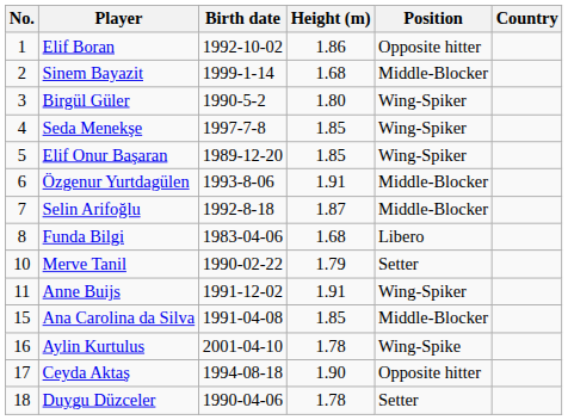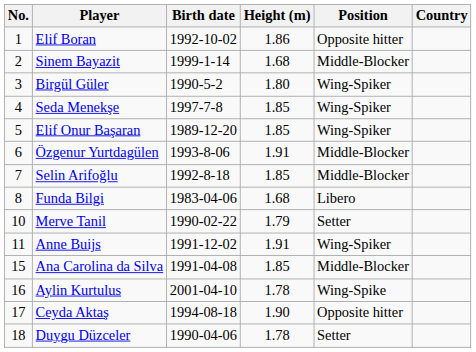 <table class="wikitable sortable">
 <tr>
 <th>No.</th>
 <th>Player</th>
 <th>Birth date</th>
 <th>Height (m)</th>
 <th>Position</th>
 <th>Country</th>
 </tr>
 <tr>
 <td align=center>1</td>
 <td><a href='#'>Elif Boran</a></td>
 <td>1992-10-02</td>
 <td align=center>1.86</td>
 <td>Opposite hitter</td>
 <td></td>
 </tr>
 <tr>
 <td align=center>2</td>
 <td><a href='#'>Sinem Bayazit</a></td>
 <td>1999-1-14</td>
 <td align=center>1.68</td>
 <td>Middle-Blocker</td>
 <td></td>
 </tr>
 <tr>
 <td align=center>3</td>
 <td><a href='#'>Birgül Güler</a></td>
 <td>1990-5-2</td>
 <td align=center>1.80</td>
 <td>Wing-Spiker</td>
 <td></td>
 </tr>
 <tr>
 <td align=center>4</td>
 <td><a href='#'>Seda Menekşe</a></td>
 <td>1997-7-8</td>
 <td align=center>1.85</td>
 <td>Wing-Spiker</td>
 <td></td>
 </tr>
 <tr>
 <td align=center>5</td>
 <td><a href='#'>Elif Onur Başaran</a></td>
 <td>1989-12-20</td>
 <td align=center>1.85</td>
 <td>Wing-Spiker</td>
 <td></td>
 </tr>
 <tr>
 <td align=center>6</td>
 <td><a href='#'>Özgenur Yurtdagülen</a></td>
 <td>1993-8-06</td>
 <td align=center>1.91</td>
 <td>Middle-Blocker</td>
 <td></td>
 </tr>
 <tr>
 <td align=center>7</td>
 <td><a href='#'>Selin Arifoğlu</a></td>
 <td>1992-8-18</td>
-<td align=center>1.87</td>
+<td align=center>1.85</td>
 <td>Middle-Blocker</td>
 <td></td>
 </tr>
 <tr>
 <td align=center>8</td>
 <td><a href='#'>Funda Bilgi</a></td>
 <td>1983-04-06</td>
 <td align=center>1.68</td>
 <td>Libero</td>
 <td></td>
 </tr>
 <tr>
 <td align=center>10</td>
 <td><a href='#'>Merve Tanil</a></td>
 <td>1990-02-22</td>
 <td align=center>1.79</td>
 <td>Setter</td>
 <td></td>
 </tr>
 <tr>
 <td align=center>11</td>
 <td><a href='#'>Anne Buijs</a></td>
 <td>1991-12-02</td>
 <td align=center>1.91</td>
 <td>Wing-Spiker</td>
 <td></td>
 </tr>
 <tr>
 <td align=center>15</td>
 <td><a href='#'>Ana Carolina da Silva</a></td>
 <td>1991-04-08</td>
 <td align=center>1.85</td>
 <td>Middle-Blocker</td>
 <td></td>
 </tr>
 <tr>
 <td align=center>16</td>
 <td><a href='#'>Aylin Kurtulus</a></td>
 <td>2001-04-10</td>
 <td align=center>1.78</td>
 <td>Wing-Spike</td>
 <td></td>
 </tr>
 <tr>
 <td align=center>17</td>
 <td><a href='#'>Ceyda Aktaş</a></td>
 <td>1994-08-18</td>
 <td align=center>1.90</td>
 <td>Opposite hitter</td>
 <td></td>
 </tr>
 <tr>
 <td align=center>18</td>
 <td><a href='#'>Duygu Düzceler</a></td>
 <td>1990-04-06</td>
 <td align=center>1.78</td>
 <td>Setter</td>
 <td></td>
 </tr>
 </table>
